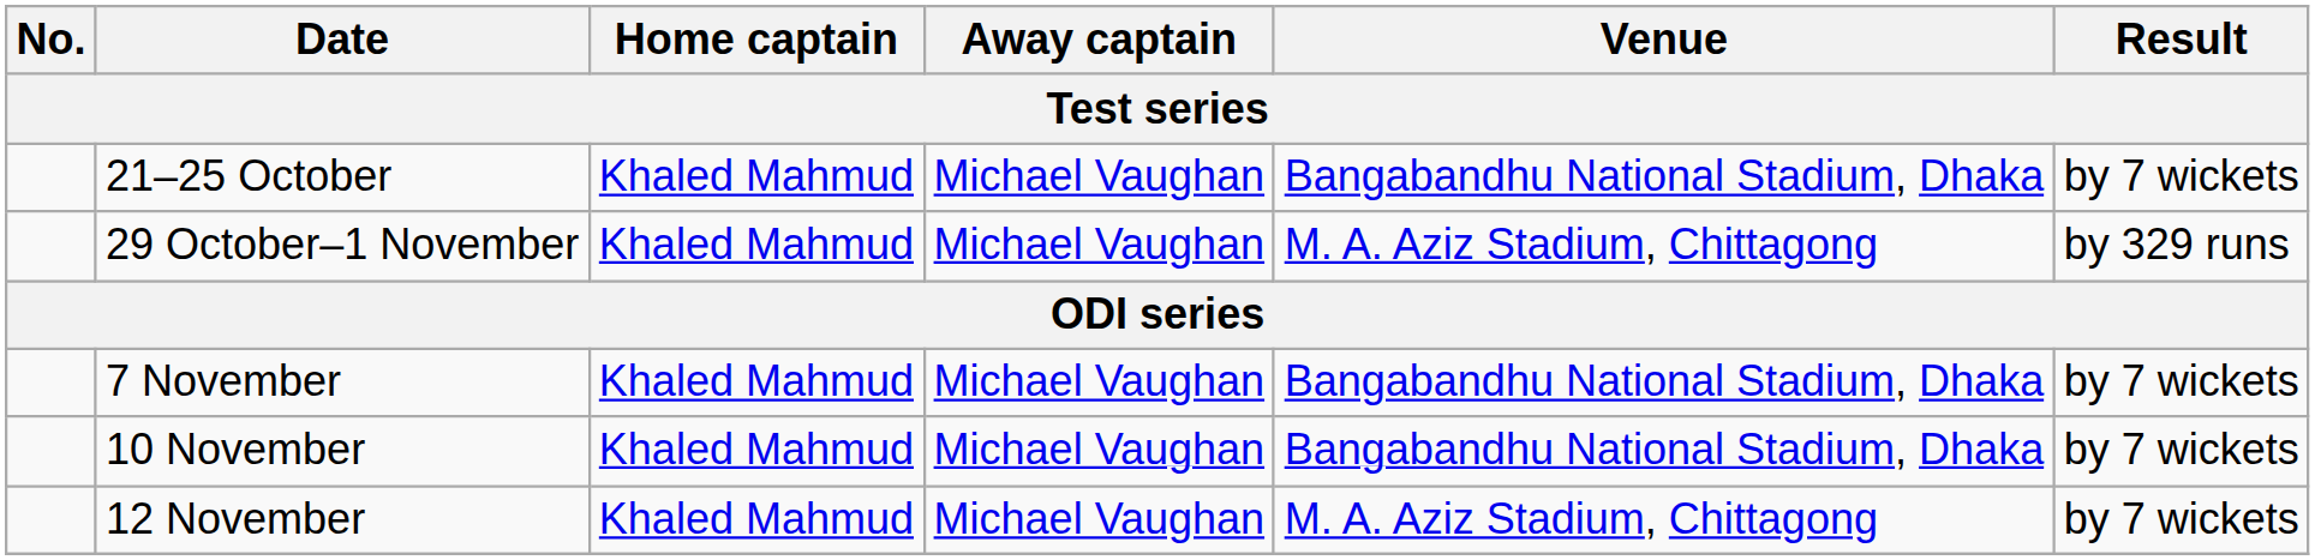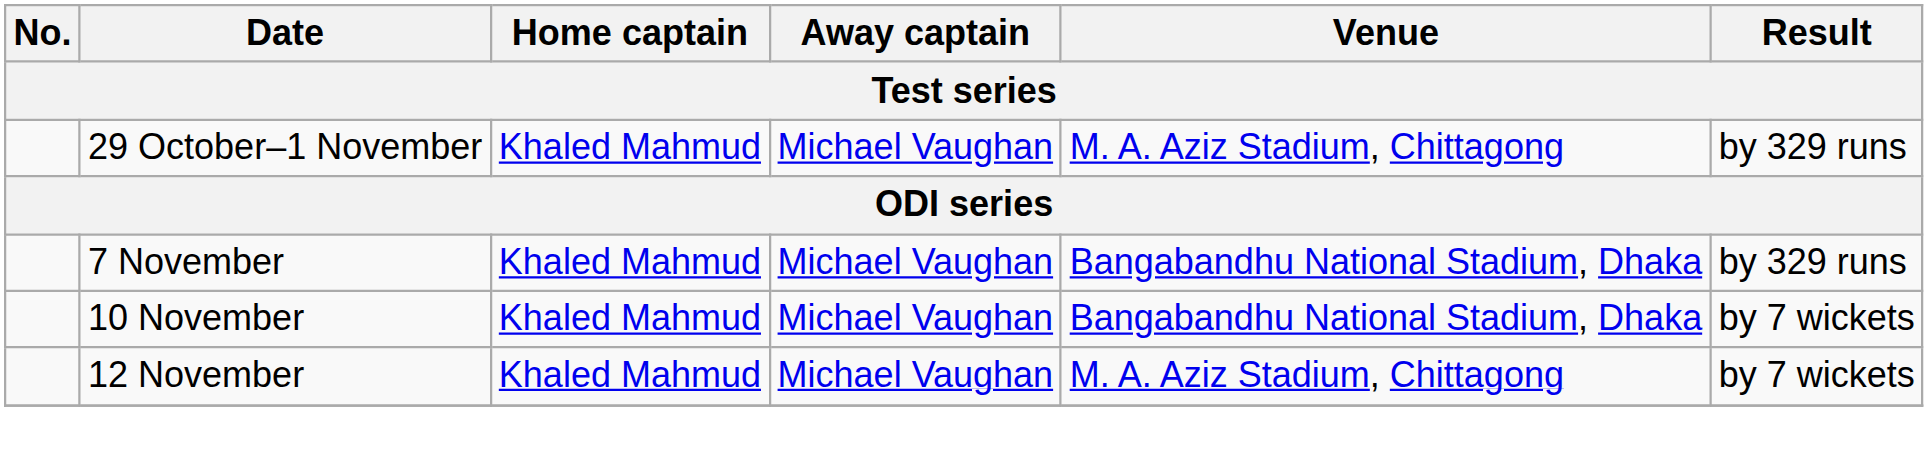 <table class="wikitable">
 <tr>
 <th>No.</th>
 <th>Date</th>
 <th>Home captain</th>
 <th>Away captain</th>
 <th>Venue</th>
 <th>Result</th>
 </tr>
 <tr>
 <th colspan="6">Test series</th>
-</tr>
-<tr>
-<td></td>
-<td>21–25 October</td>
-<td><a href='#'>Khaled Mahmud</a></td>
-<td><a href='#'>Michael Vaughan</a></td>
-<td><a href='#'>Bangabandhu National Stadium</a>, <a href='#'>Dhaka</a></td>
-<td> by 7 wickets</td>
 </tr>
 <tr>
 <td></td>
 <td>29 October–1 November</td>
 <td><a href='#'>Khaled Mahmud</a></td>
 <td><a href='#'>Michael Vaughan</a></td>
 <td><a href='#'>M. A. Aziz Stadium</a>, <a href='#'>Chittagong</a></td>
 <td> by 329 runs</td>
 </tr>
 <tr>
 <th colspan="6">ODI series</th>
 </tr>
 <tr>
 <td></td>
 <td>7 November</td>
 <td><a href='#'>Khaled Mahmud</a></td>
 <td><a href='#'>Michael Vaughan</a></td>
 <td><a href='#'>Bangabandhu National Stadium</a>, <a href='#'>Dhaka</a></td>
-<td> by 7 wickets</td>
+<td> by 329 runs</td>
 </tr>
 <tr>
 <td></td>
 <td>10 November</td>
 <td><a href='#'>Khaled Mahmud</a></td>
 <td><a href='#'>Michael Vaughan</a></td>
 <td><a href='#'>Bangabandhu National Stadium</a>, <a href='#'>Dhaka</a></td>
 <td> by 7 wickets</td>
 </tr>
 <tr>
 <td></td>
 <td>12 November</td>
 <td><a href='#'>Khaled Mahmud</a></td>
 <td><a href='#'>Michael Vaughan</a></td>
 <td><a href='#'>M. A. Aziz Stadium</a>, <a href='#'>Chittagong</a></td>
 <td> by 7 wickets</td>
 </tr>
 <tr>
 </tr>
 </table>
